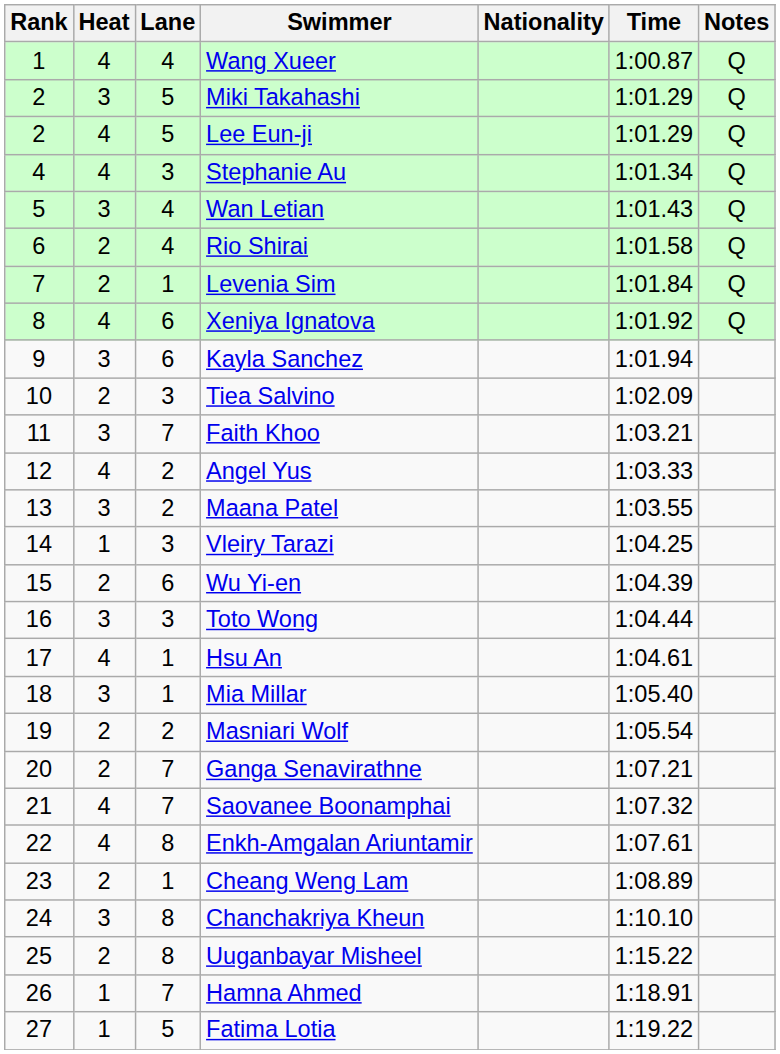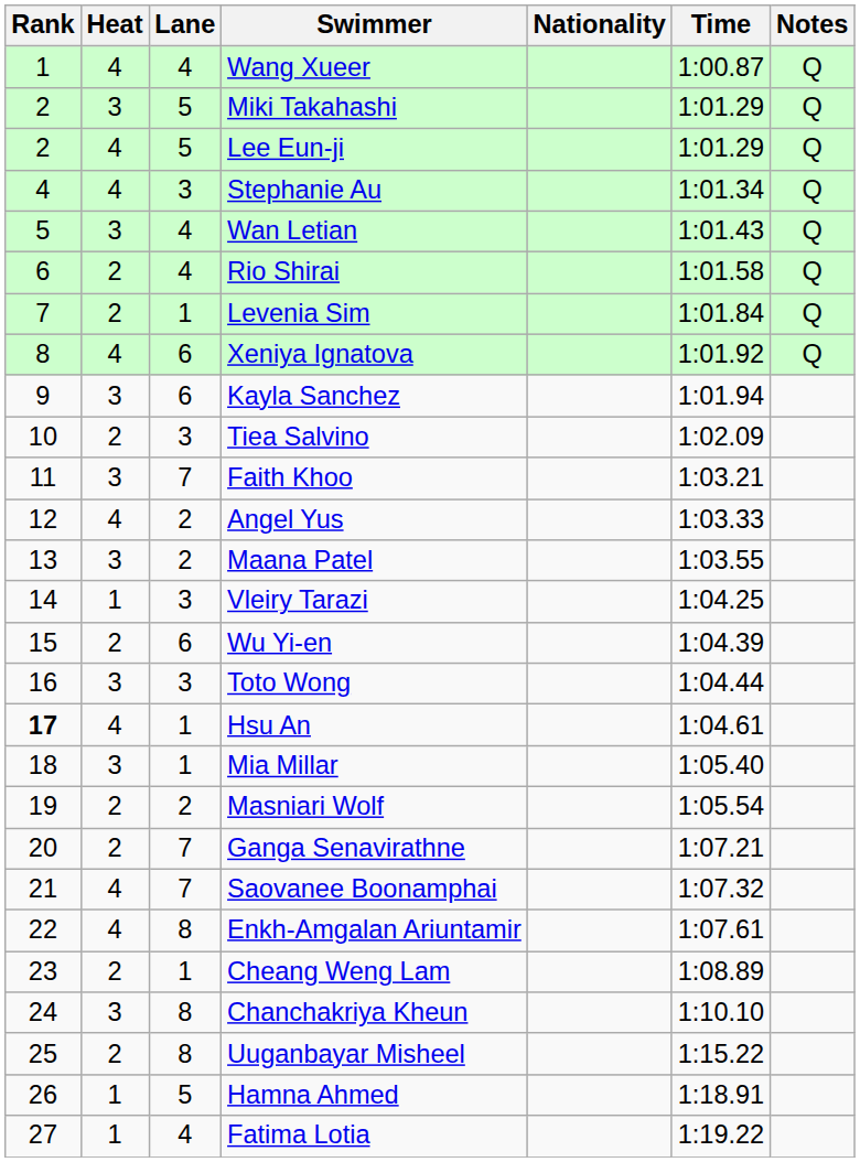 <table class="wikitable" style="text-align:center">
 <tr>
 <th>Rank</th>
 <th>Heat</th>
 <th>Lane</th>
 <th>Swimmer</th>
 <th>Nationality</th>
 <th>Time</th>
 <th>Notes</th>
 </tr>
 <tr bgcolor=#ccffcc>
 <td>1</td>
 <td>4</td>
 <td>4</td>
 <td align=left><a href='#'>Wang Xueer</a></td>
 <td align=left></td>
 <td>1:00.87</td>
 <td>Q</td>
 </tr>
 <tr bgcolor=#ccffcc>
 <td>2</td>
 <td>3</td>
 <td>5</td>
 <td align=left><a href='#'>Miki Takahashi</a></td>
 <td align=left></td>
 <td>1:01.29</td>
 <td>Q</td>
 </tr>
 <tr bgcolor=#ccffcc>
 <td>2</td>
 <td>4</td>
 <td>5</td>
 <td align=left><a href='#'>Lee Eun-ji</a></td>
 <td align=left></td>
 <td>1:01.29</td>
 <td>Q</td>
 </tr>
 <tr bgcolor=#ccffcc>
 <td>4</td>
 <td>4</td>
 <td>3</td>
 <td align=left><a href='#'>Stephanie Au</a></td>
 <td align=left></td>
 <td>1:01.34</td>
 <td>Q</td>
 </tr>
 <tr bgcolor=#ccffcc>
 <td>5</td>
 <td>3</td>
 <td>4</td>
 <td align=left><a href='#'>Wan Letian</a></td>
 <td align=left></td>
 <td>1:01.43</td>
 <td>Q</td>
 </tr>
 <tr bgcolor=#ccffcc>
 <td>6</td>
 <td>2</td>
 <td>4</td>
 <td align=left><a href='#'>Rio Shirai</a></td>
 <td align=left></td>
 <td>1:01.58</td>
 <td>Q</td>
 </tr>
 <tr bgcolor=#ccffcc>
 <td>7</td>
 <td>2</td>
 <td>1</td>
 <td align=left><a href='#'>Levenia Sim</a></td>
 <td align=left></td>
 <td>1:01.84</td>
 <td>Q</td>
 </tr>
 <tr bgcolor=#ccffcc>
 <td>8</td>
 <td>4</td>
 <td>6</td>
 <td align=left><a href='#'>Xeniya Ignatova</a></td>
 <td align=left></td>
 <td>1:01.92</td>
 <td>Q</td>
 </tr>
 <tr>
 <td>9</td>
 <td>3</td>
 <td>6</td>
 <td align=left><a href='#'>Kayla Sanchez</a></td>
 <td align=left></td>
 <td>1:01.94</td>
 <td></td>
 </tr>
 <tr>
 <td>10</td>
 <td>2</td>
 <td>3</td>
 <td align=left><a href='#'>Tiea Salvino</a></td>
 <td align=left></td>
 <td>1:02.09</td>
 <td></td>
 </tr>
 <tr>
 <td>11</td>
 <td>3</td>
 <td>7</td>
 <td align=left><a href='#'>Faith Khoo</a></td>
 <td align=left></td>
 <td>1:03.21</td>
 <td></td>
 </tr>
 <tr>
 <td>12</td>
 <td>4</td>
 <td>2</td>
 <td align=left><a href='#'>Angel Yus</a></td>
 <td align=left></td>
 <td>1:03.33</td>
 <td></td>
 </tr>
 <tr>
 <td>13</td>
 <td>3</td>
 <td>2</td>
 <td align=left><a href='#'>Maana Patel</a></td>
 <td align=left></td>
 <td>1:03.55</td>
 <td></td>
 </tr>
 <tr>
 <td>14</td>
 <td>1</td>
 <td>3</td>
 <td align=left><a href='#'>Vleiry Tarazi</a></td>
 <td align=left></td>
 <td>1:04.25</td>
 <td></td>
 </tr>
 <tr>
 <td>15</td>
 <td>2</td>
 <td>6</td>
 <td align=left><a href='#'>Wu Yi-en</a></td>
 <td align=left></td>
 <td>1:04.39</td>
 <td></td>
 </tr>
 <tr>
 <td>16</td>
 <td>3</td>
 <td>3</td>
 <td align=left><a href='#'>Toto Wong</a></td>
 <td align=left></td>
 <td>1:04.44</td>
 <td></td>
 </tr>
 <tr>
-<td>17</td>
+<td><strong>17</strong></td>
 <td>4</td>
 <td>1</td>
 <td align=left><a href='#'>Hsu An</a></td>
 <td align=left></td>
 <td>1:04.61</td>
 <td></td>
 </tr>
 <tr>
 <td>18</td>
 <td>3</td>
 <td>1</td>
 <td align=left><a href='#'>Mia Millar</a></td>
 <td align=left></td>
 <td>1:05.40</td>
 <td></td>
 </tr>
 <tr>
 <td>19</td>
 <td>2</td>
 <td>2</td>
 <td align=left><a href='#'>Masniari Wolf</a></td>
 <td align=left></td>
 <td>1:05.54</td>
 <td></td>
 </tr>
 <tr>
 <td>20</td>
 <td>2</td>
 <td>7</td>
 <td align=left><a href='#'>Ganga Senavirathne</a></td>
 <td align=left></td>
 <td>1:07.21</td>
 <td></td>
 </tr>
 <tr>
 <td>21</td>
 <td>4</td>
 <td>7</td>
 <td align=left><a href='#'>Saovanee Boonamphai</a></td>
 <td align=left></td>
 <td>1:07.32</td>
 <td></td>
 </tr>
 <tr>
 <td>22</td>
 <td>4</td>
 <td>8</td>
 <td align=left><a href='#'>Enkh-Amgalan Ariuntamir</a></td>
 <td align=left></td>
 <td>1:07.61</td>
 <td></td>
 </tr>
 <tr>
 <td>23</td>
 <td>2</td>
 <td>1</td>
 <td align=left><a href='#'>Cheang Weng Lam</a></td>
 <td align=left></td>
 <td>1:08.89</td>
 <td></td>
 </tr>
 <tr>
 <td>24</td>
 <td>3</td>
 <td>8</td>
 <td align=left><a href='#'>Chanchakriya Kheun</a></td>
 <td align=left></td>
 <td>1:10.10</td>
 <td></td>
 </tr>
 <tr>
 <td>25</td>
 <td>2</td>
 <td>8</td>
 <td align=left><a href='#'>Uuganbayar Misheel</a></td>
 <td align=left></td>
 <td>1:15.22</td>
 <td></td>
 </tr>
 <tr>
 <td>26</td>
 <td>1</td>
-<td>7</td>
+<td>5</td>
 <td align=left><a href='#'>Hamna Ahmed</a></td>
 <td align=left></td>
 <td>1:18.91</td>
 <td></td>
 </tr>
 <tr>
 <td>27</td>
 <td>1</td>
-<td>5</td>
+<td>4</td>
 <td align=left><a href='#'>Fatima Lotia</a></td>
 <td align=left></td>
 <td>1:19.22</td>
 <td></td>
 </tr>
 </table>
